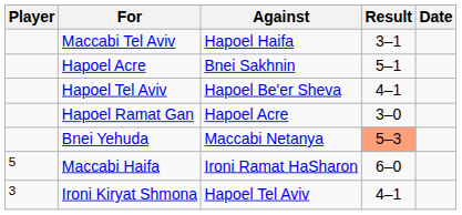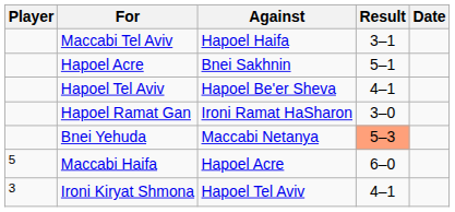 <table class="wikitable sortable">
 <tr>
 <th>Player</th>
 <th>For</th>
 <th>Against</th>
 <th style="text-align:center">Result</th>
 <th>Date</th>
 </tr>
 <tr>
 <td> </td>
 <td><a href='#'>Maccabi Tel Aviv</a></td>
 <td><a href='#'>Hapoel Haifa</a></td>
 <td style="text-align:center;">3–1</td>
 <td></td>
 </tr>
 <tr>
 <td> </td>
 <td><a href='#'>Hapoel Acre</a></td>
 <td><a href='#'>Bnei Sakhnin</a></td>
 <td style="text-align:center;">5–1</td>
 <td></td>
 </tr>
 <tr>
 <td> </td>
 <td><a href='#'>Hapoel Tel Aviv</a></td>
 <td><a href='#'>Hapoel Be'er Sheva</a></td>
 <td style="text-align:center;">4–1</td>
 <td></td>
 </tr>
 <tr>
 <td> </td>
 <td><a href='#'>Hapoel Ramat Gan</a></td>
-<td><a href='#'>Hapoel Acre</a></td>
+<td><a href='#'>Ironi Ramat HaSharon</a></td>
 <td style="text-align:center;">3–0</td>
 <td></td>
 </tr>
 <tr>
 <td> </td>
 <td><a href='#'>Bnei Yehuda</a></td>
 <td><a href='#'>Maccabi Netanya</a></td>
 <td style="background: lightsalmon; text-align:center;">5–3</td>
 <td></td>
 </tr>
 <tr>
 <td> <sup>5</sup></td>
 <td><a href='#'>Maccabi Haifa</a></td>
-<td><a href='#'>Ironi Ramat HaSharon</a></td>
+<td><a href='#'>Hapoel Acre</a></td>
 <td style="text-align:center;">6–0</td>
 <td></td>
 </tr>
 <tr>
 <td> <sup>3</sup></td>
 <td><a href='#'>Ironi Kiryat Shmona</a></td>
 <td><a href='#'>Hapoel Tel Aviv</a></td>
 <td style="text-align:center;">4–1</td>
 <td></td>
 </tr>
 </table>
